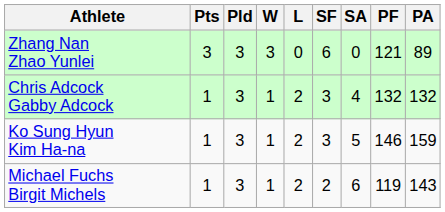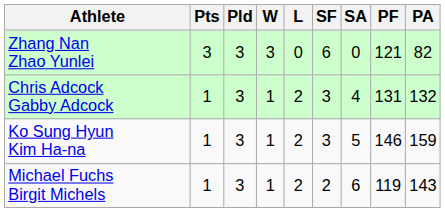 <table class=wikitable style="text-align:center">
 <tr>
 <th width=175>Athlete</th>
 <th width=20>Pts</th>
 <th width=20>Pld</th>
 <th width=20>W</th>
 <th width=20>L</th>
 <th width=20>SF</th>
 <th width=20>SA</th>
 <th width=20>PF</th>
 <th width=20>PA</th>
 </tr>
 <tr bgcolor=ccffcc>
 <td style="text-align:left"> <a href='#'>Zhang Nan</a><br> <a href='#'>Zhao Yunlei</a></td>
 <td>3</td>
 <td>3</td>
 <td>3</td>
 <td>0</td>
 <td>6</td>
 <td>0</td>
 <td>121</td>
-<td>89</td>
+<td>82</td>
 </tr>
 <tr bgcolor=ccffcc>
 <td style="text-align:left"> <a href='#'>Chris Adcock</a><br> <a href='#'>Gabby Adcock</a></td>
 <td>1</td>
 <td>3</td>
 <td>1</td>
 <td>2</td>
 <td>3</td>
 <td>4</td>
-<td>132</td>
+<td>131</td>
 <td>132</td>
 </tr>
 <tr bgcolor=>
 <td style="text-align:left"> <a href='#'>Ko Sung Hyun</a><br> <a href='#'>Kim Ha-na</a></td>
 <td>1</td>
 <td>3</td>
 <td>1</td>
 <td>2</td>
 <td>3</td>
 <td>5</td>
 <td>146</td>
 <td>159</td>
 </tr>
 <tr bgcolor=>
 <td style="text-align:left"> <a href='#'>Michael Fuchs</a><br> <a href='#'>Birgit Michels</a></td>
 <td>1</td>
 <td>3</td>
 <td>1</td>
 <td>2</td>
 <td>2</td>
 <td>6</td>
 <td>119</td>
 <td>143</td>
 </tr>
 </table>
